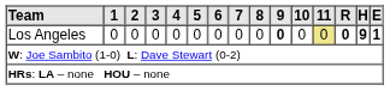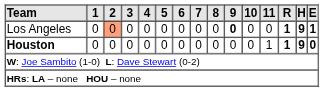 <table border=1 cellspacing=0 width=425 style="margin-left:3em;">
 <tr style="text-align:center; background-color:#e6e6e6;">
 <th style="text-align:left" width=28%>Team</th>
 <th width=6%>1</th>
 <th width=6%>2</th>
 <th width=6%>3</th>
 <th width=6%>4</th>
 <th width=6%>5</th>
 <th width=6%>6</th>
 <th width=6%>7</th>
 <th width=6%>8</th>
 <th width=6%>9</th>
 <th width=6%>10</th>
 <th width=6%>11</th>
 <th width=6%>R</th>
 <th width=6%>H</th>
 <th width=6%>E</th>
 </tr>
 <tr style="text-align:center;">
 <td style="text-align:left">Los Angeles</td>
 <td>0</td>
-<td>0</td>
+<td style="background: lightsalmon;">0</td>
 <td>0</td>
 <td>0</td>
 <td>0</td>
 <td>0</td>
 <td>0</td>
 <td>0</td>
 <td><strong>0</strong></td>
 <td>0</td>
-<td style="background: khaki;">0</td>
-<td><strong>0</strong></td>
+<td>0</td>
+<td><strong>1</strong></td>
 <td><strong>9</strong></td>
 <td><strong>1</strong></td>
+</tr>
+<tr style="text-align:center;">
+<td style="text-align:left"><strong>Houston</strong></td>
+<td>0</td>
+<td>0</td>
+<td>0</td>
+<td>0</td>
+<td>0</td>
+<td>0</td>
+<td>0</td>
+<td>0</td>
+<td>0</td>
+<td>0</td>
+<td>1</td>
+<td><strong>1</strong></td>
+<td><strong>9</strong></td>
+<td><strong>0</strong></td>
 </tr>
 <tr style="text-align:left;">
 <td colspan=15><small><strong>W</strong>: <a href='#'>Joe Sambito</a> (1-0)  <strong>L</strong>: <a href='#'>Dave Stewart</a> (0-2)  </small></td>
 </tr>
 <tr style="text-align:left;">
 <td colspan=15><small><strong>HRs</strong>: <strong>LA</strong> – none   <strong>HOU</strong> – none</small></td>
 </tr>
 </table>
